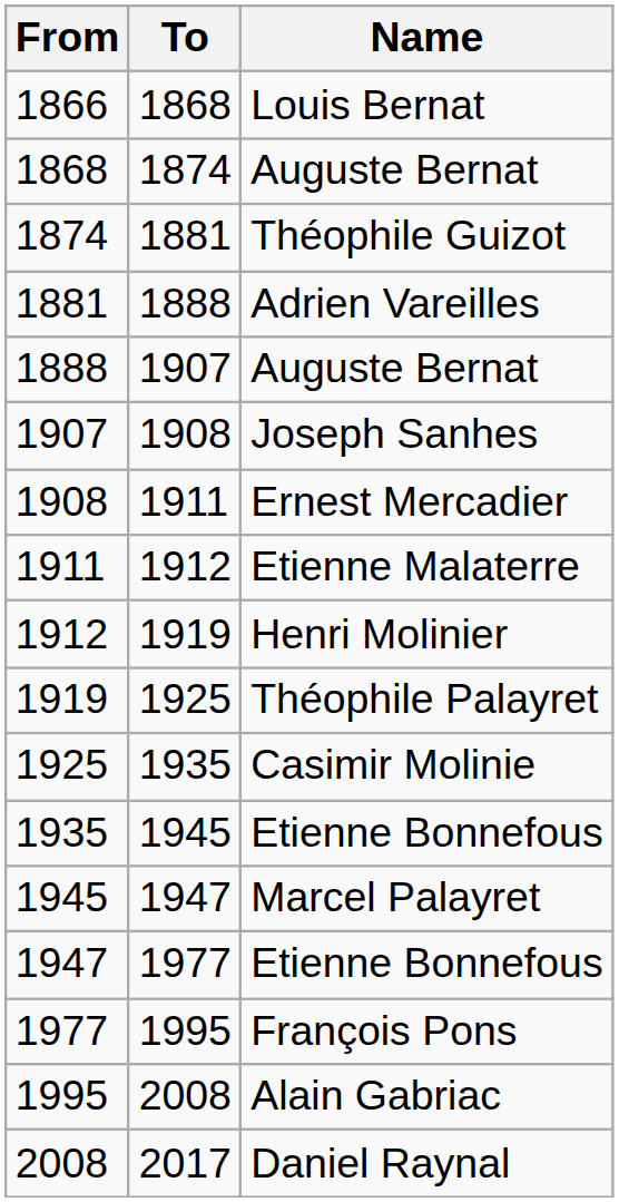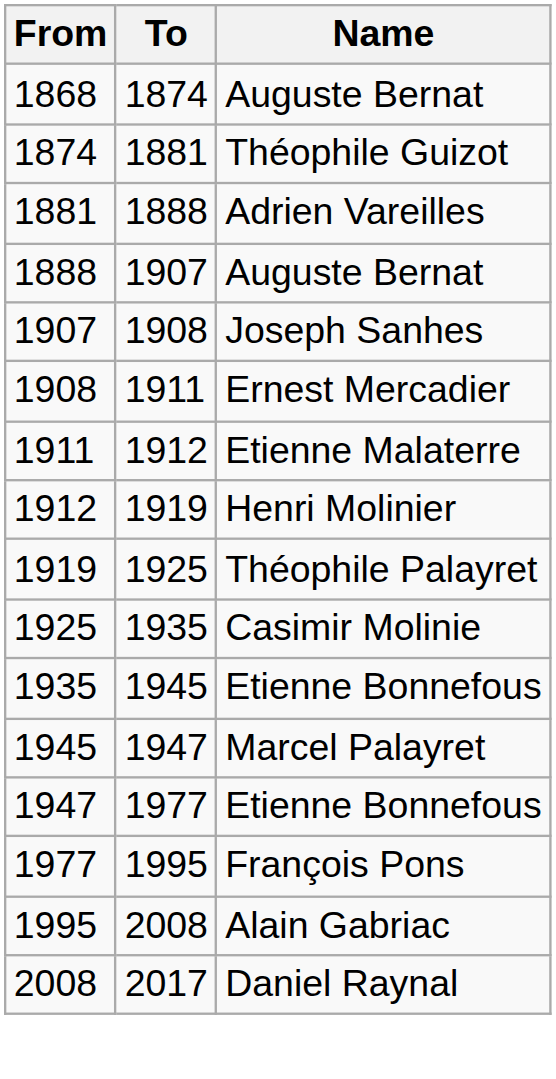 <table class="wikitable">
 <tr>
 <th>From</th>
 <th>To</th>
 <th>Name</th>
-</tr>
-<tr>
-<td>1866</td>
-<td>1868</td>
-<td>Louis Bernat</td>
 </tr>
 <tr>
 <td>1868</td>
 <td>1874</td>
 <td>Auguste Bernat</td>
 </tr>
 <tr>
 <td>1874</td>
 <td>1881</td>
 <td>Théophile Guizot</td>
 </tr>
 <tr>
 <td>1881</td>
 <td>1888</td>
 <td>Adrien Vareilles</td>
 </tr>
 <tr>
 <td>1888</td>
 <td>1907</td>
 <td>Auguste Bernat</td>
 </tr>
 <tr>
 <td>1907</td>
 <td>1908</td>
 <td>Joseph Sanhes</td>
 </tr>
 <tr>
 <td>1908</td>
 <td>1911</td>
 <td>Ernest Mercadier</td>
 </tr>
 <tr>
 <td>1911</td>
 <td>1912</td>
 <td>Etienne Malaterre</td>
 </tr>
 <tr>
 <td>1912</td>
 <td>1919</td>
 <td>Henri Molinier</td>
 </tr>
 <tr>
 <td>1919</td>
 <td>1925</td>
 <td>Théophile Palayret</td>
 </tr>
 <tr>
 <td>1925</td>
 <td>1935</td>
 <td>Casimir Molinie</td>
 </tr>
 <tr>
 <td>1935</td>
 <td>1945</td>
 <td>Etienne Bonnefous</td>
 </tr>
 <tr>
 <td>1945</td>
 <td>1947</td>
 <td>Marcel Palayret</td>
 </tr>
 <tr>
 <td>1947</td>
 <td>1977</td>
 <td>Etienne Bonnefous</td>
 </tr>
 <tr>
 <td>1977</td>
 <td>1995</td>
 <td>François Pons</td>
 </tr>
 <tr>
 <td>1995</td>
 <td>2008</td>
 <td>Alain Gabriac</td>
 </tr>
 <tr>
 <td>2008</td>
 <td>2017</td>
 <td>Daniel Raynal</td>
 </tr>
 </table>
